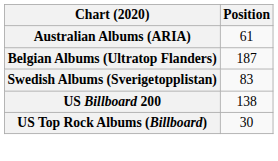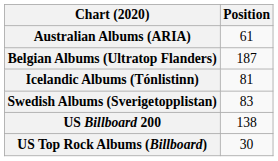 <table class="wikitable sortable plainrowheaders" style="text-align:center">
 <tr>
 <th scope="col">Chart (2020)</th>
 <th scope="col">Position</th>
 </tr>
 <tr>
 <th scope="row">Australian Albums (ARIA)</th>
 <td>61</td>
 </tr>
 <tr>
 <th scope="row">Belgian Albums (Ultratop Flanders)</th>
 <td>187</td>
 </tr>
 <tr>
+<th scope="row">Icelandic Albums (Tónlistinn)</th>
+<td>81</td>
+</tr>
+<tr>
 <th scope="row">Swedish Albums (Sverigetopplistan)</th>
 <td>83</td>
 </tr>
 <tr>
 <th scope="row">US <em>Billboard</em> 200</th>
 <td>138</td>
 </tr>
 <tr>
 <th scope="row">US Top Rock Albums (<em>Billboard</em>)</th>
 <td>30</td>
 </tr>
 </table>
